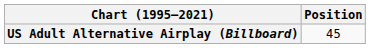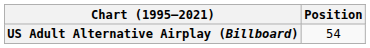 <table class="wikitable plainrowheaders" style="text-align:center">
 <tr>
 <th>Chart (1995–2021)</th>
 <th>Position</th>
 </tr>
 <tr>
 <th scope="row">US Adult Alternative Airplay (<em>Billboard</em>)</th>
-<td>45</td>
+<td>54</td>
 </tr>
 </table>
